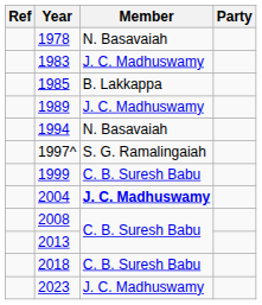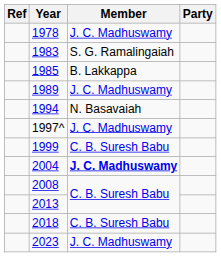 <table class="wikitable sortable">
 <tr>
 <th>Ref</th>
 <th>Year</th>
 <th>Member</th>
 <th colspan="2">Party</th>
 </tr>
 <tr>
 <td></td>
 <td><a href='#'>1978</a></td>
-<td>N. Basavaiah</td>
+<td><a href='#'>J. C. Madhuswamy</a></td>
 <td></td>
 </tr>
 <tr>
 <td></td>
 <td><a href='#'>1983</a></td>
-<td><a href='#'>J. C. Madhuswamy</a></td>
+<td>S. G. Ramalingaiah</td>
 <td></td>
 </tr>
 <tr>
 <td></td>
 <td><a href='#'>1985</a></td>
 <td>B. Lakkappa</td>
 <td></td>
 </tr>
 <tr>
 <td></td>
 <td><a href='#'>1989</a></td>
 <td><a href='#'>J. C. Madhuswamy</a></td>
 <td></td>
 </tr>
 <tr>
 <td></td>
 <td><a href='#'>1994</a></td>
 <td>N. Basavaiah</td>
 <td></td>
 </tr>
 <tr>
 <td></td>
 <td>1997^</td>
-<td>S. G. Ramalingaiah</td>
+<td><a href='#'>J. C. Madhuswamy</a></td>
 <td></td>
 </tr>
 <tr>
 <td></td>
 <td><a href='#'>1999</a></td>
 <td><a href='#'>C. B. Suresh Babu</a></td>
 <td></td>
 </tr>
 <tr>
 <td></td>
 <td><a href='#'>2004</a></td>
 <td><strong><a href='#'>J. C. Madhuswamy</a></strong></td>
 <td></td>
 </tr>
 <tr>
 <td></td>
 <td><a href='#'>2008</a></td>
 <td rowspan="2"><a href='#'>C. B. Suresh Babu</a></td>
 <td></td>
 </tr>
 <tr>
 <td></td>
 <td><a href='#'>2013</a></td>
 </tr>
 <tr>
 <td></td>
 <td><a href='#'>2018</a></td>
 <td><a href='#'>C. B. Suresh Babu</a></td>
 <td></td>
 </tr>
 <tr>
 <td></td>
 <td><a href='#'>2023</a></td>
 <td><a href='#'>J. C. Madhuswamy</a></td>
 <td></td>
 </tr>
 </table>
